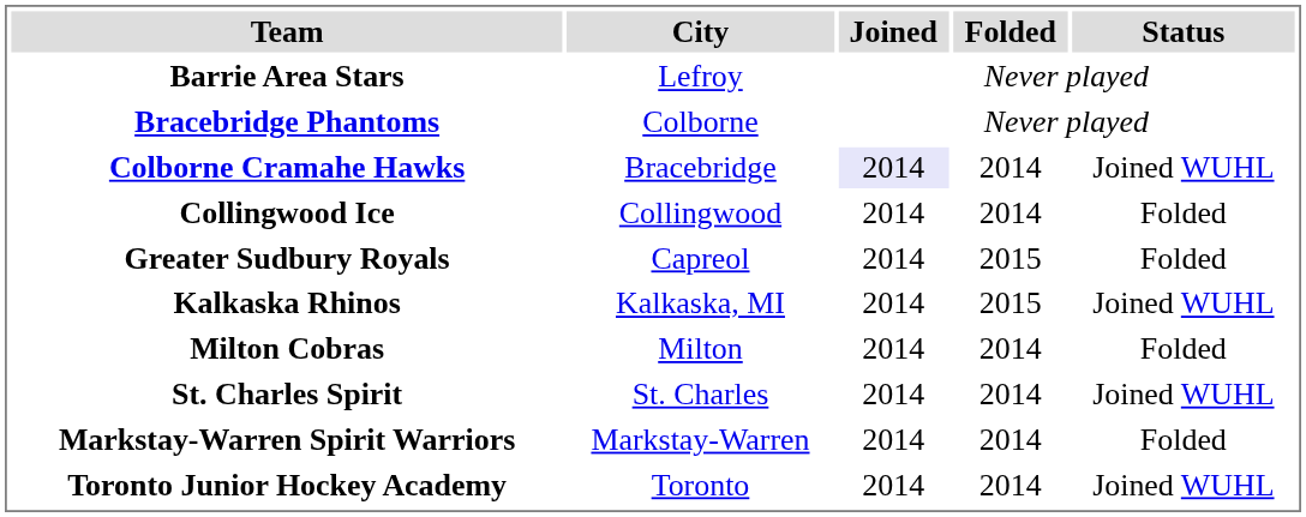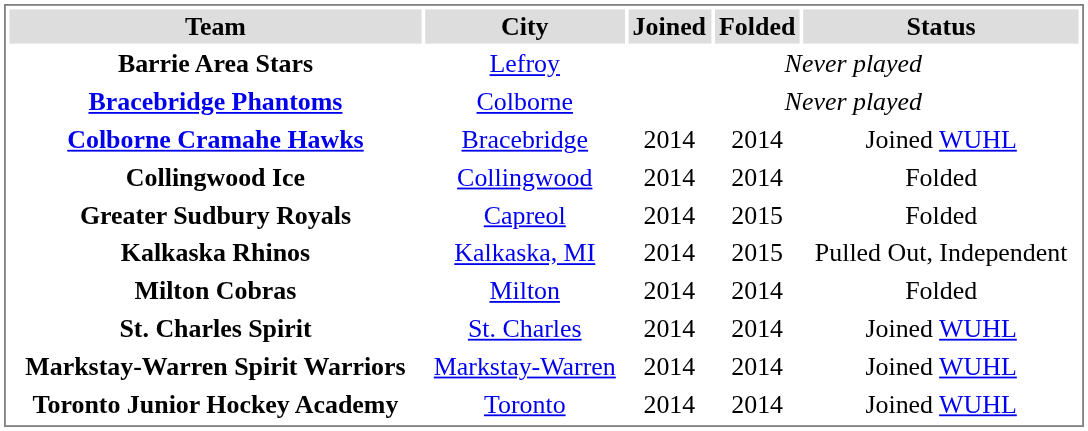 <table cellpadding="1" width="600px" style="font-size: 90%; border: 1px solid gray; text-align:center;">
 <tr bgcolor="#dddddd">
 <th>Team</th>
 <th>City</th>
 <th>Joined</th>
 <th>Folded</th>
 <th>Status</th>
 </tr>
 <tr>
 <td><strong>Barrie Area Stars</strong></td>
 <td><a href='#'>Lefroy</a></td>
 <td colspan="3"><em>Never played</em></td>
 </tr>
 <tr>
 <td><strong><a href='#'>Bracebridge Phantoms</a></strong></td>
 <td><a href='#'>Colborne</a></td>
 <td colspan="3"><em>Never played</em></td>
 </tr>
 <tr>
 <td><strong><a href='#'>Colborne Cramahe Hawks</a></strong></td>
 <td><a href='#'>Bracebridge</a></td>
-<td style="background: lavender;">2014</td>
+<td>2014</td>
 <td>2014</td>
 <td>Joined <a href='#'>WUHL</a></td>
 </tr>
 <tr>
 <td><strong>Collingwood Ice</strong></td>
 <td><a href='#'>Collingwood</a></td>
 <td>2014</td>
 <td>2014</td>
 <td>Folded</td>
 </tr>
 <tr>
 <td><strong>Greater Sudbury Royals</strong></td>
 <td><a href='#'>Capreol</a></td>
 <td>2014</td>
 <td>2015</td>
 <td>Folded</td>
 </tr>
 <tr>
 <td><strong>Kalkaska Rhinos</strong></td>
 <td><a href='#'>Kalkaska, MI</a></td>
 <td>2014</td>
 <td>2015</td>
-<td>Joined <a href='#'>WUHL</a></td>
+<td>Pulled Out, Independent</td>
 </tr>
 <tr>
 <td><strong>Milton Cobras</strong></td>
 <td><a href='#'>Milton</a></td>
 <td>2014</td>
 <td>2014</td>
 <td>Folded</td>
 </tr>
 <tr>
 <td><strong>St. Charles Spirit</strong></td>
 <td><a href='#'>St. Charles</a></td>
 <td>2014</td>
 <td>2014</td>
 <td>Joined <a href='#'>WUHL</a></td>
 </tr>
 <tr>
 <td><strong>Markstay-Warren Spirit Warriors</strong></td>
 <td><a href='#'>Markstay-Warren</a></td>
 <td>2014</td>
 <td>2014</td>
-<td>Folded</td>
+<td>Joined <a href='#'>WUHL</a></td>
 </tr>
 <tr>
 <td><strong>Toronto Junior Hockey Academy</strong></td>
 <td><a href='#'>Toronto</a></td>
 <td>2014</td>
 <td>2014</td>
 <td>Joined <a href='#'>WUHL</a></td>
 </tr>
 </table>
